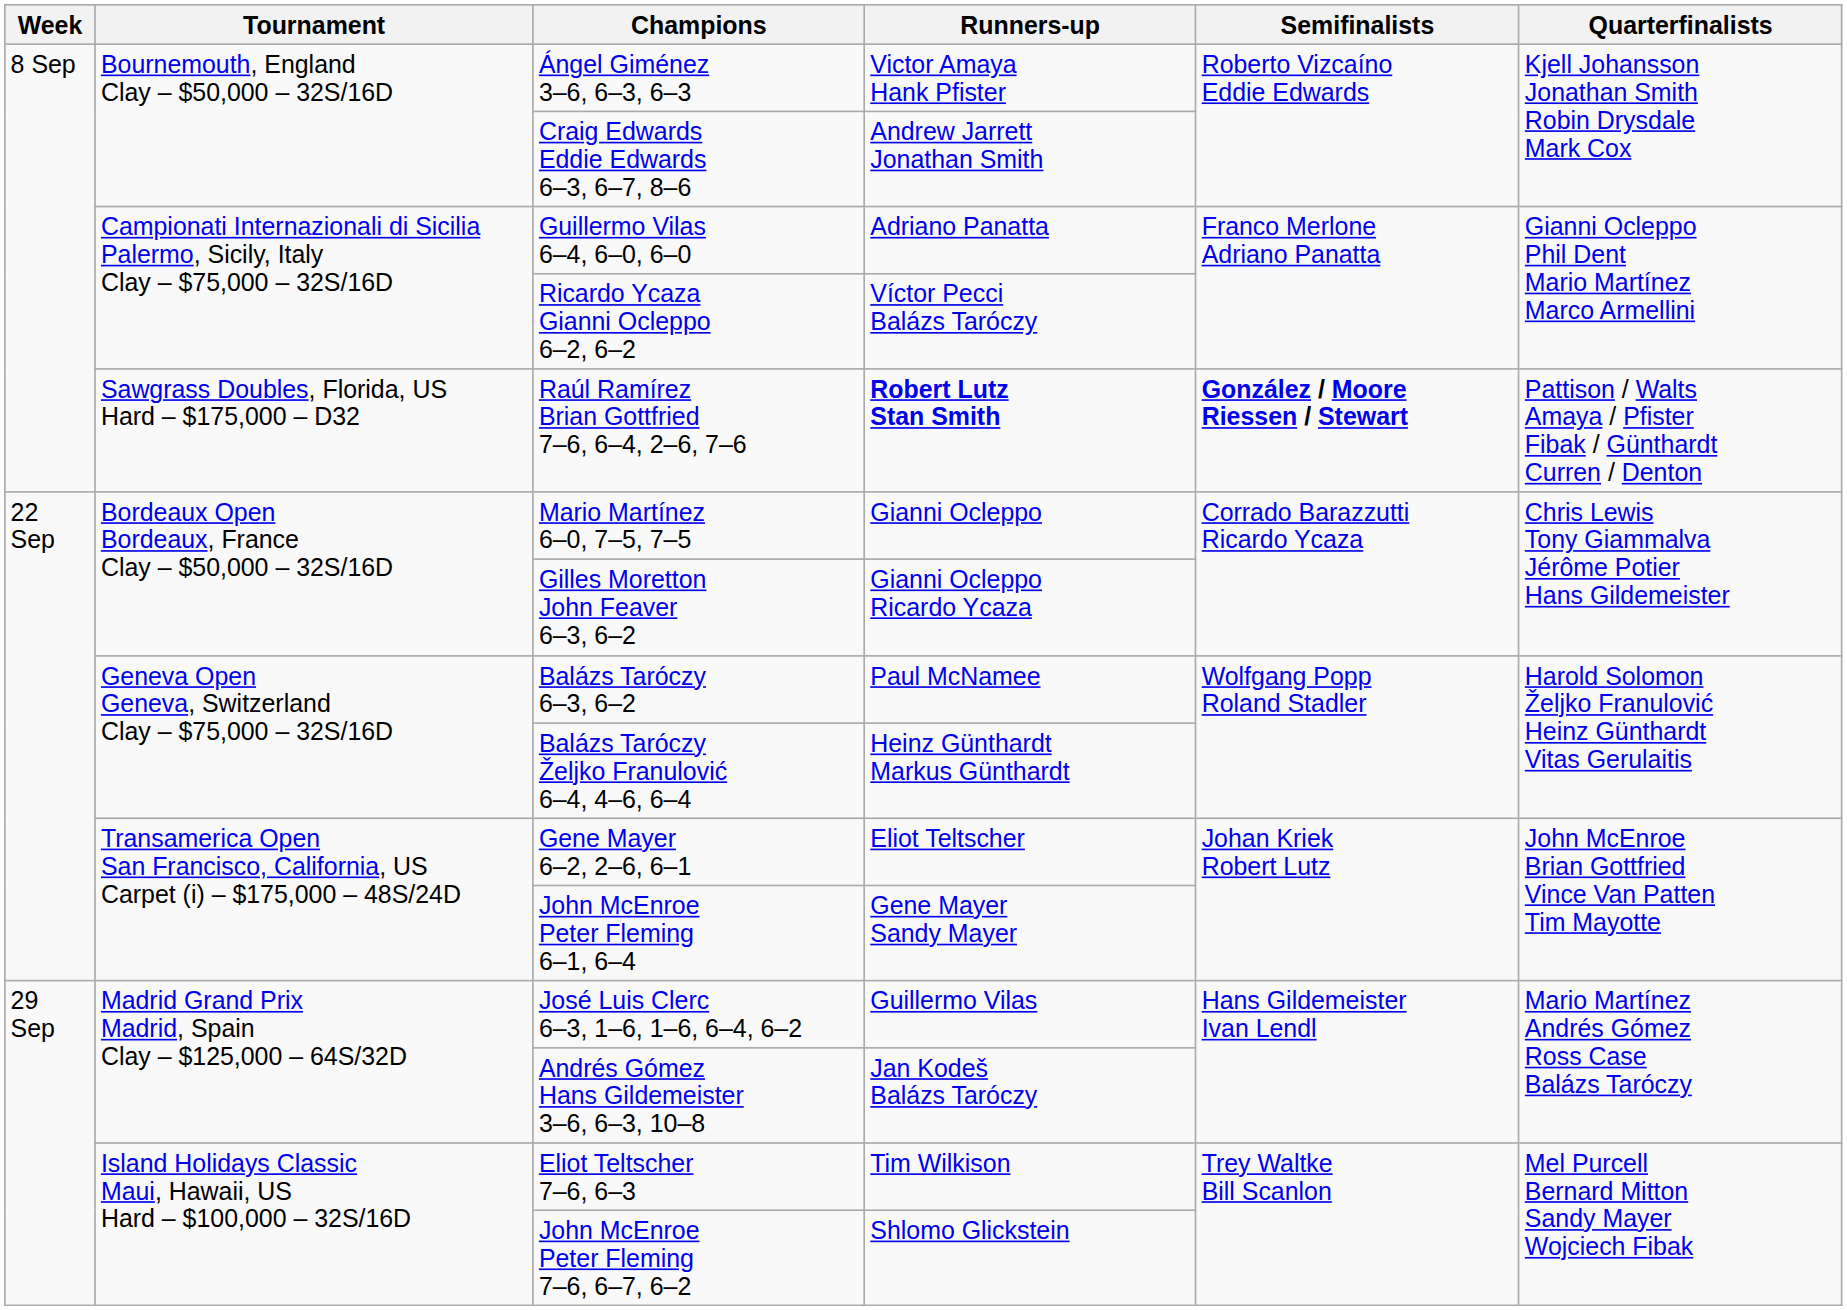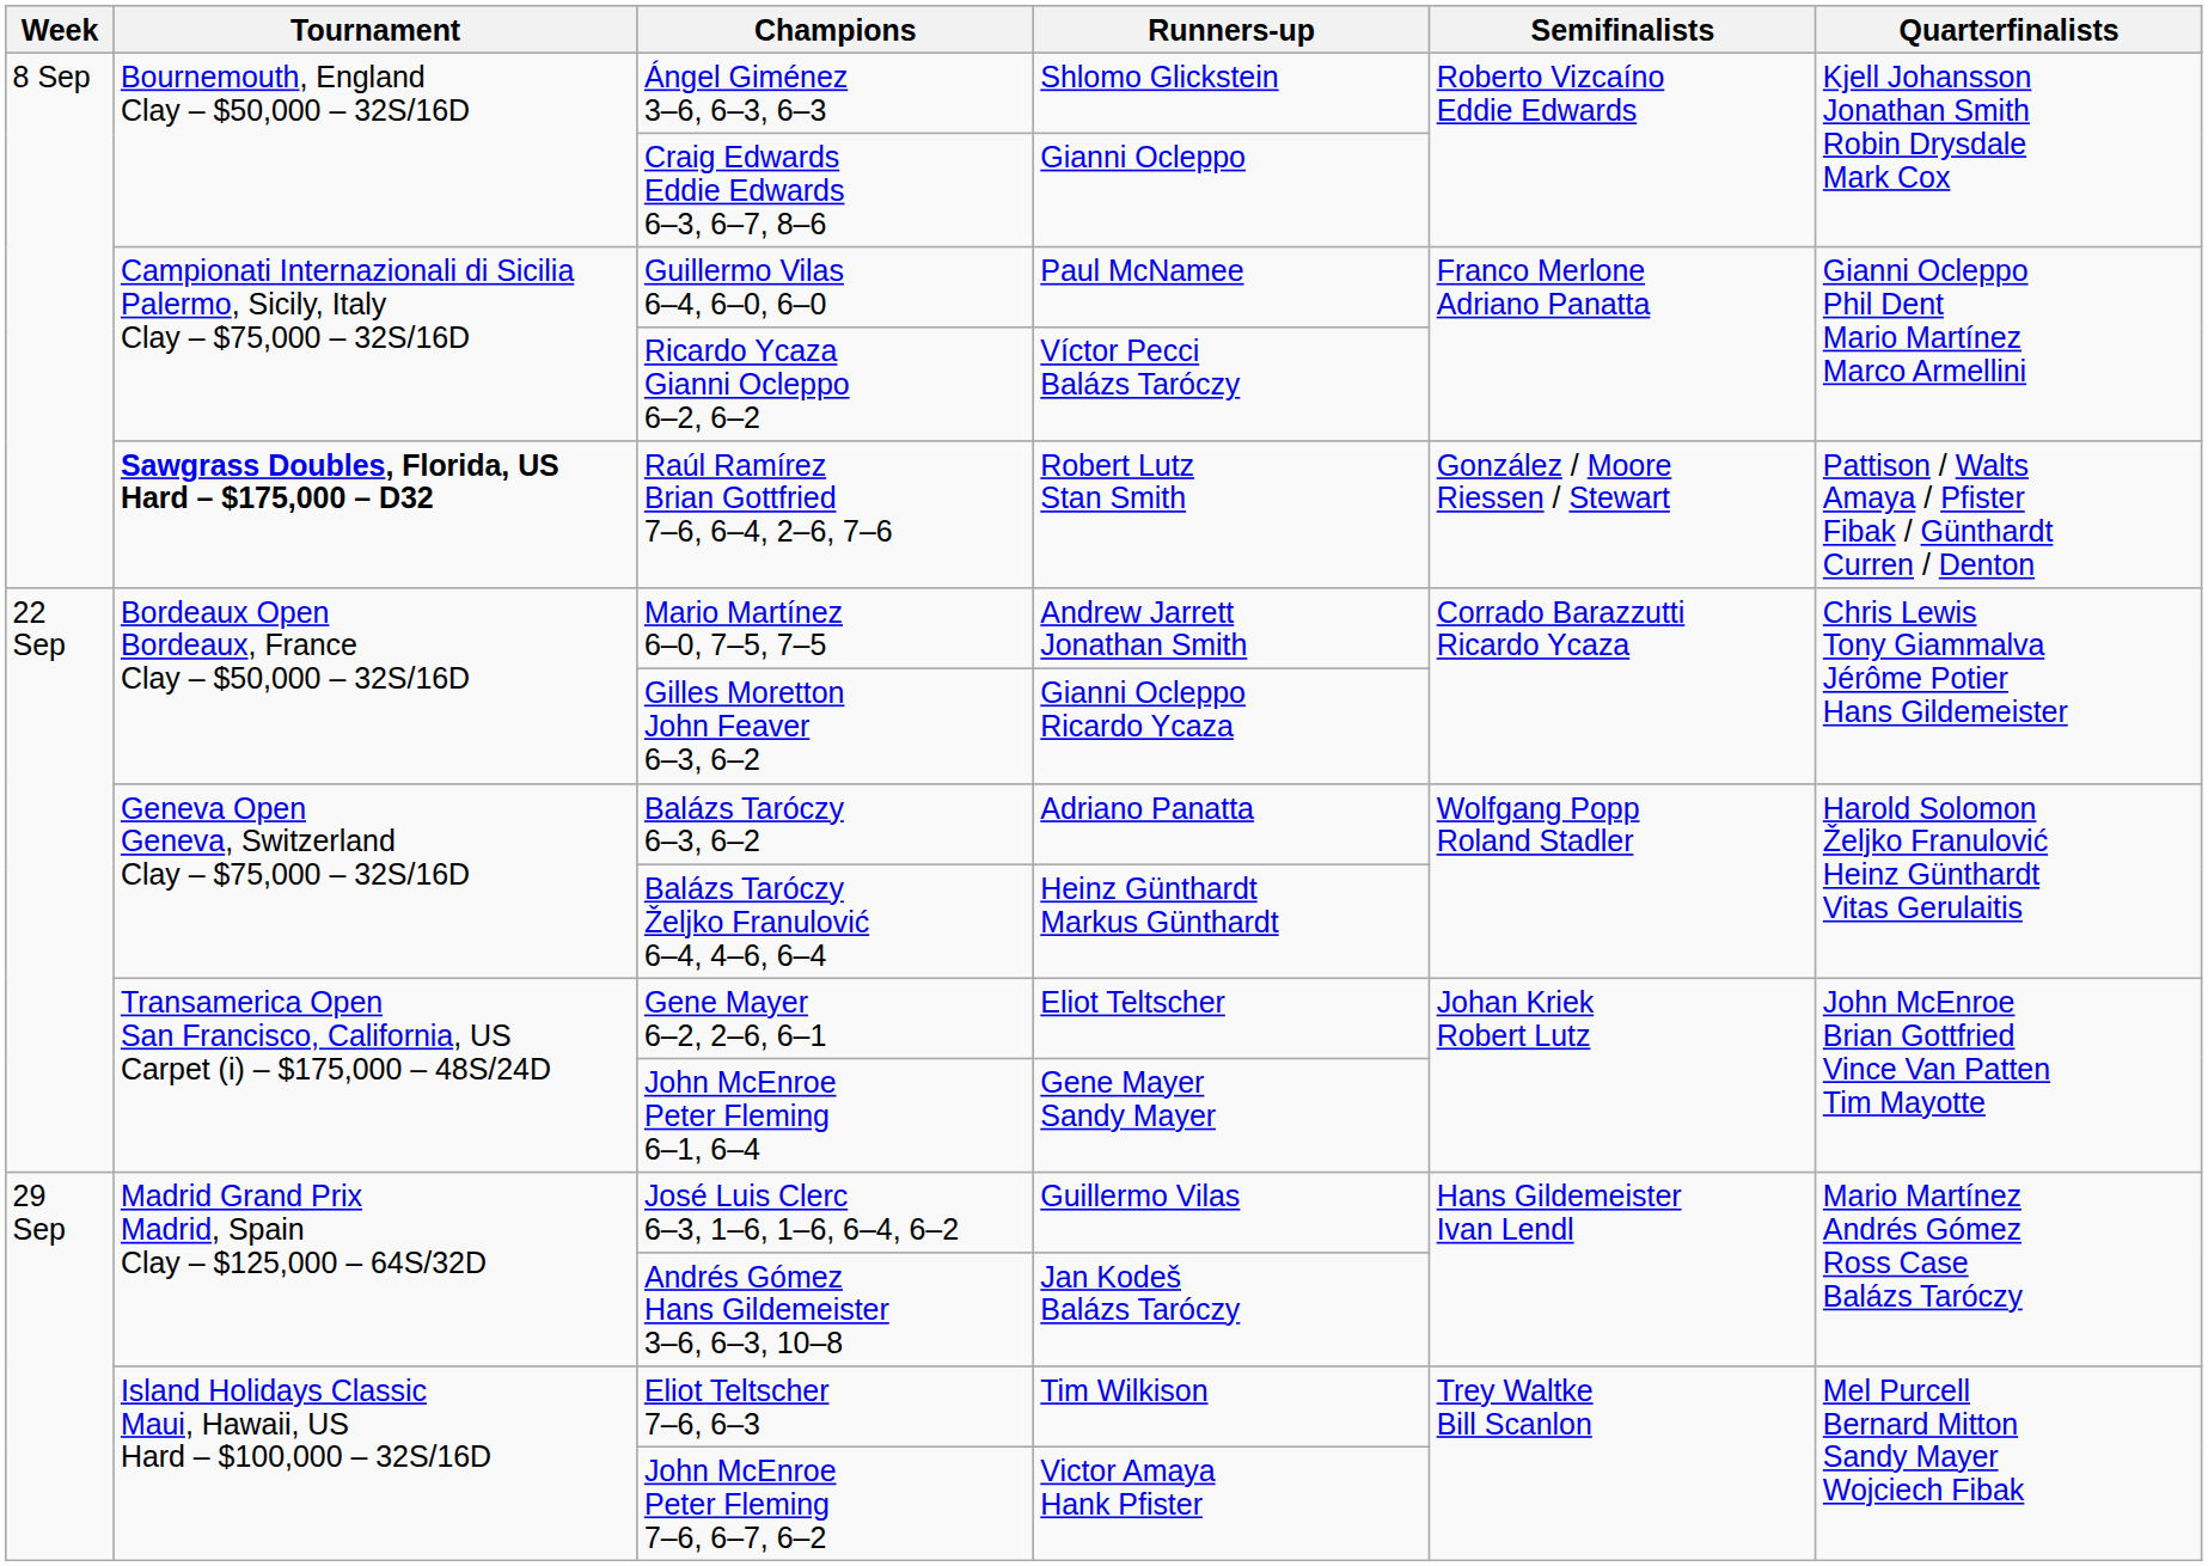 <table class=wikitable style=font-size:95%>
 <tr>
 <th style="width:48px;">Week</th>
 <th style="width:260px;">Tournament</th>
 <th style="width:195px;">Champions</th>
 <th style="width:195px;">Runners-up</th>
 <th style="width:190px;">Semifinalists</th>
 <th style="width:190px;">Quarterfinalists</th>
 </tr>
 <tr valign=top>
 <td rowspan=5>8 Sep</td>
 <td rowspan=2><a href='#'>Bournemouth</a>, England <br> Clay – $50,000 – 32S/16D</td>
 <td> <a href='#'>Ángel Giménez</a> <br> 3–6, 6–3, 6–3</td>
-<td> <a href='#'>Victor Amaya</a> <br>  <a href='#'>Hank Pfister</a></td>
+<td> <a href='#'>Shlomo Glickstein</a></td>
 <td rowspan=2> <a href='#'>Roberto Vizcaíno</a> <br>  <a href='#'>Eddie Edwards</a></td>
 <td rowspan=2> <a href='#'>Kjell Johansson</a> <br>  <a href='#'>Jonathan Smith</a> <br>  <a href='#'>Robin Drysdale</a> <br>  <a href='#'>Mark Cox</a></td>
 </tr>
 <tr valign=top>
 <td> <a href='#'>Craig Edwards</a> <br>  <a href='#'>Eddie Edwards</a> <br> 6–3, 6–7, 8–6</td>
-<td> <a href='#'>Andrew Jarrett</a> <br>  <a href='#'>Jonathan Smith</a></td>
+<td> <a href='#'>Gianni Ocleppo</a></td>
 </tr>
 <tr valign=top>
 <td rowspan=2><a href='#'>Campionati Internazionali di Sicilia</a> <br> <a href='#'>Palermo</a>, Sicily, Italy <br> Clay – $75,000 – 32S/16D</td>
 <td> <a href='#'>Guillermo Vilas</a> <br> 6–4, 6–0, 6–0</td>
-<td> <a href='#'>Adriano Panatta</a></td>
+<td> <a href='#'>Paul McNamee</a></td>
 <td rowspan=2> <a href='#'>Franco Merlone</a> <br>  <a href='#'>Adriano Panatta</a></td>
 <td rowspan=2> <a href='#'>Gianni Ocleppo</a> <br>  <a href='#'>Phil Dent</a> <br>  <a href='#'>Mario Martínez</a> <br>  <a href='#'>Marco Armellini</a></td>
 </tr>
 <tr valign=top>
 <td> <a href='#'>Ricardo Ycaza</a> <br>  <a href='#'>Gianni Ocleppo</a> <br> 6–2, 6–2</td>
 <td> <a href='#'>Víctor Pecci</a> <br>  <a href='#'>Balázs Taróczy</a></td>
 </tr>
 <tr valign=top>
-<td><a href='#'>Sawgrass Doubles</a>, Florida, US <br> Hard – $175,000 – D32</td>
+<td><strong><a href='#'>Sawgrass Doubles</a>, Florida, US <br> Hard – $175,000 – D32</strong></td>
 <td> <a href='#'>Raúl Ramírez</a> <br>  <a href='#'>Brian Gottfried</a> <br> 7–6, 6–4, 2–6, 7–6</td>
-<td><strong> <a href='#'>Robert Lutz</a> <br>  <a href='#'>Stan Smith</a></strong></td>
-<td><strong> <a href='#'>González</a> /  <a href='#'>Moore</a><br> <a href='#'>Riessen</a> /  <a href='#'>Stewart</a></strong></td>
+<td> <a href='#'>Robert Lutz</a> <br>  <a href='#'>Stan Smith</a></td>
+<td> <a href='#'>González</a> /  <a href='#'>Moore</a><br> <a href='#'>Riessen</a> /  <a href='#'>Stewart</a></td>
 <td> <a href='#'>Pattison</a> /  <a href='#'>Walts</a><br>  <a href='#'>Amaya</a> /  <a href='#'>Pfister</a><br> <a href='#'>Fibak</a> /  <a href='#'>Günthardt</a><br> <a href='#'>Curren</a> /  <a href='#'>Denton</a></td>
 </tr>
 <tr valign=top>
 <td rowspan=6>22 Sep</td>
 <td rowspan=2><a href='#'>Bordeaux Open</a> <br> <a href='#'>Bordeaux</a>, France <br> Clay – $50,000 – 32S/16D</td>
 <td> <a href='#'>Mario Martínez</a> <br> 6–0, 7–5, 7–5</td>
-<td> <a href='#'>Gianni Ocleppo</a></td>
+<td> <a href='#'>Andrew Jarrett</a> <br>  <a href='#'>Jonathan Smith</a></td>
 <td rowspan=2> <a href='#'>Corrado Barazzutti</a> <br>  <a href='#'>Ricardo Ycaza</a></td>
 <td rowspan=2> <a href='#'>Chris Lewis</a> <br>  <a href='#'>Tony Giammalva</a> <br>  <a href='#'>Jérôme Potier</a> <br>  <a href='#'>Hans Gildemeister</a></td>
 </tr>
 <tr valign=top>
 <td> <a href='#'>Gilles Moretton</a> <br>  <a href='#'>John Feaver</a> <br> 6–3, 6–2</td>
 <td> <a href='#'>Gianni Ocleppo</a> <br>  <a href='#'>Ricardo Ycaza</a></td>
 </tr>
 <tr valign=top>
 <td rowspan=2><a href='#'>Geneva Open</a> <br> <a href='#'>Geneva</a>, Switzerland <br> Clay – $75,000 – 32S/16D</td>
 <td> <a href='#'>Balázs Taróczy</a> <br> 6–3, 6–2</td>
-<td> <a href='#'>Paul McNamee</a></td>
+<td> <a href='#'>Adriano Panatta</a></td>
 <td rowspan=2> <a href='#'>Wolfgang Popp</a> <br>  <a href='#'>Roland Stadler</a></td>
 <td rowspan=2> <a href='#'>Harold Solomon</a> <br>  <a href='#'>Željko Franulović</a> <br>  <a href='#'>Heinz Günthardt</a> <br>  <a href='#'>Vitas Gerulaitis</a></td>
 </tr>
 <tr valign=top>
 <td> <a href='#'>Balázs Taróczy</a> <br>  <a href='#'>Željko Franulović</a> <br> 6–4, 4–6, 6–4</td>
 <td> <a href='#'>Heinz Günthardt</a> <br>  <a href='#'>Markus Günthardt</a></td>
 </tr>
 <tr valign=top>
 <td rowspan=2><a href='#'>Transamerica Open</a> <br> <a href='#'>San Francisco, California</a>, US <br> Carpet (i) – $175,000 – 48S/24D</td>
 <td> <a href='#'>Gene Mayer</a> <br> 6–2, 2–6, 6–1</td>
 <td> <a href='#'>Eliot Teltscher</a></td>
 <td rowspan=2> <a href='#'>Johan Kriek</a> <br>  <a href='#'>Robert Lutz</a></td>
 <td rowspan=2> <a href='#'>John McEnroe</a> <br>  <a href='#'>Brian Gottfried</a> <br>  <a href='#'>Vince Van Patten</a> <br>  <a href='#'>Tim Mayotte</a></td>
 </tr>
 <tr valign=top>
 <td> <a href='#'>John McEnroe</a> <br>  <a href='#'>Peter Fleming</a> <br> 6–1, 6–4</td>
 <td> <a href='#'>Gene Mayer</a> <br>  <a href='#'>Sandy Mayer</a></td>
 </tr>
 <tr valign=top>
 <td rowspan=4>29 Sep</td>
 <td rowspan=2><a href='#'>Madrid Grand Prix</a> <br> <a href='#'>Madrid</a>, Spain <br> Clay – $125,000 – 64S/32D</td>
 <td> <a href='#'>José Luis Clerc</a> <br> 6–3, 1–6, 1–6, 6–4, 6–2</td>
 <td> <a href='#'>Guillermo Vilas</a></td>
 <td rowspan=2> <a href='#'>Hans Gildemeister</a> <br>  <a href='#'>Ivan Lendl</a></td>
 <td rowspan=2> <a href='#'>Mario Martínez</a> <br>  <a href='#'>Andrés Gómez</a> <br>  <a href='#'>Ross Case</a> <br>  <a href='#'>Balázs Taróczy</a></td>
 </tr>
 <tr valign=top>
 <td> <a href='#'>Andrés Gómez</a> <br>  <a href='#'>Hans Gildemeister</a> <br> 3–6, 6–3, 10–8</td>
 <td> <a href='#'>Jan Kodeš</a> <br>  <a href='#'>Balázs Taróczy</a></td>
 </tr>
 <tr valign=top>
 <td rowspan=2><a href='#'>Island Holidays Classic</a> <br> <a href='#'>Maui</a>, Hawaii, US <br> Hard – $100,000 – 32S/16D</td>
 <td> <a href='#'>Eliot Teltscher</a> <br> 7–6, 6–3</td>
 <td> <a href='#'>Tim Wilkison</a></td>
 <td rowspan=2> <a href='#'>Trey Waltke</a> <br>  <a href='#'>Bill Scanlon</a></td>
 <td rowspan=2> <a href='#'>Mel Purcell</a> <br>  <a href='#'>Bernard Mitton</a> <br>  <a href='#'>Sandy Mayer</a> <br>  <a href='#'>Wojciech Fibak</a></td>
 </tr>
 <tr valign=top>
 <td> <a href='#'>John McEnroe</a> <br>  <a href='#'>Peter Fleming</a> <br> 7–6, 6–7, 6–2</td>
-<td> <a href='#'>Shlomo Glickstein</a></td>
+<td> <a href='#'>Victor Amaya</a> <br>  <a href='#'>Hank Pfister</a></td>
 </tr>
 </table>
